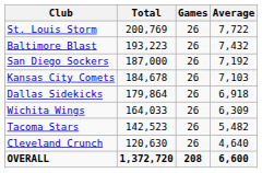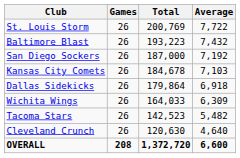 <table class="wikitable" style="font-size:100%">
 <tr>
 <th>Club</th>
+<th>Games</th>
 <th>Total</th>
-<th>Games</th>
 <th>Average</th>
 </tr>
 <tr>
 <td><a href='#'>St. Louis Storm</a></td>
+<td align=center>26</td>
 <td align=center>200,769</td>
-<td align=center>26</td>
 <td align=center>7,722</td>
 </tr>
 <tr>
 <td><a href='#'>Baltimore Blast</a></td>
+<td align=center>26</td>
 <td align=center>193,223</td>
-<td align=center>26</td>
 <td align=center>7,432</td>
 </tr>
 <tr>
 <td><a href='#'>San Diego Sockers</a></td>
+<td align=center>26</td>
 <td align=center>187,000</td>
-<td align=center>26</td>
 <td align=center>7,192</td>
 </tr>
 <tr>
 <td><a href='#'>Kansas City Comets</a></td>
+<td align=center>26</td>
 <td align=center>184,678</td>
-<td align=center>26</td>
 <td align=center>7,103</td>
 </tr>
 <tr>
 <td><a href='#'>Dallas Sidekicks</a></td>
+<td align=center>26</td>
 <td align=center>179,864</td>
-<td align=center>26</td>
 <td align=center>6,918</td>
 </tr>
 <tr>
 <td><a href='#'>Wichita Wings</a></td>
+<td align=center>26</td>
 <td align=center>164,033</td>
-<td align=center>26</td>
 <td align=center>6,309</td>
 </tr>
 <tr>
 <td><a href='#'>Tacoma Stars</a></td>
+<td align=center>26</td>
 <td align=center>142,523</td>
-<td align=center>26</td>
 <td align=center>5,482</td>
 </tr>
 <tr>
 <td><a href='#'>Cleveland Crunch</a></td>
+<td align=center>26</td>
 <td align=center>120,630</td>
-<td align=center>26</td>
 <td align=center>4,640</td>
 </tr>
 <tr>
 <td><strong>OVERALL</strong></td>
+<td align=center><strong>208</strong></td>
 <td align=center><strong>1,372,720</strong></td>
-<td align=center><strong>208</strong></td>
 <td align=center><strong>6,600</strong></td>
 </tr>
 </table>
